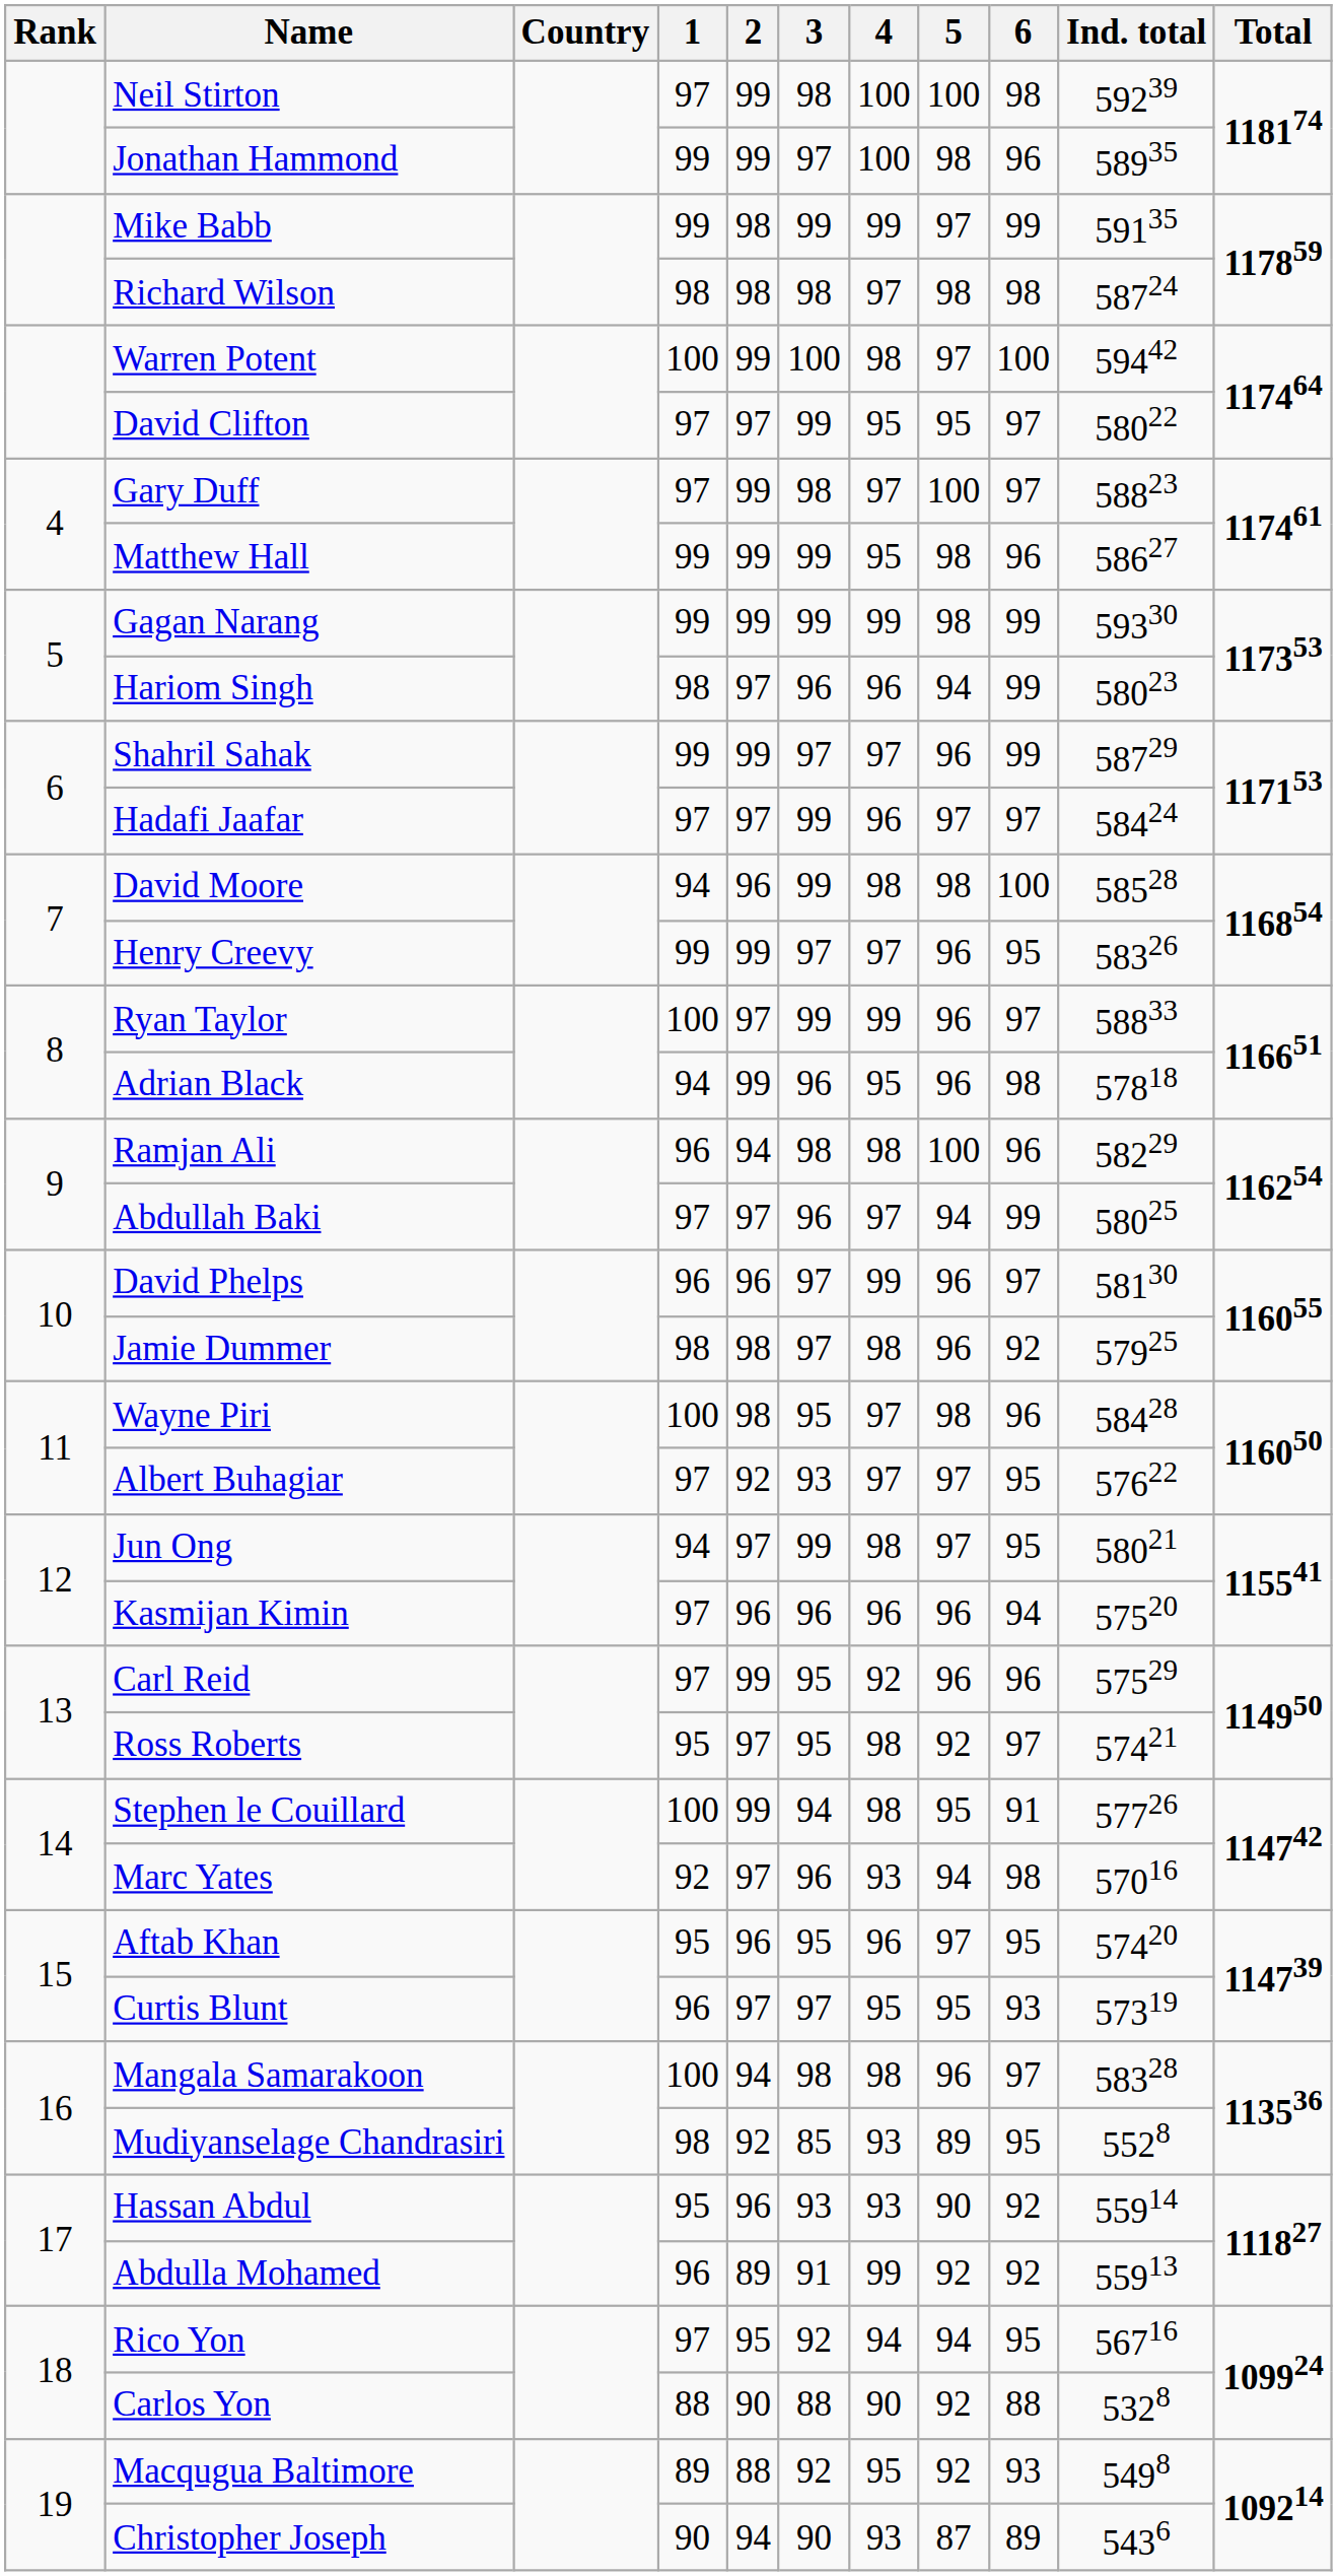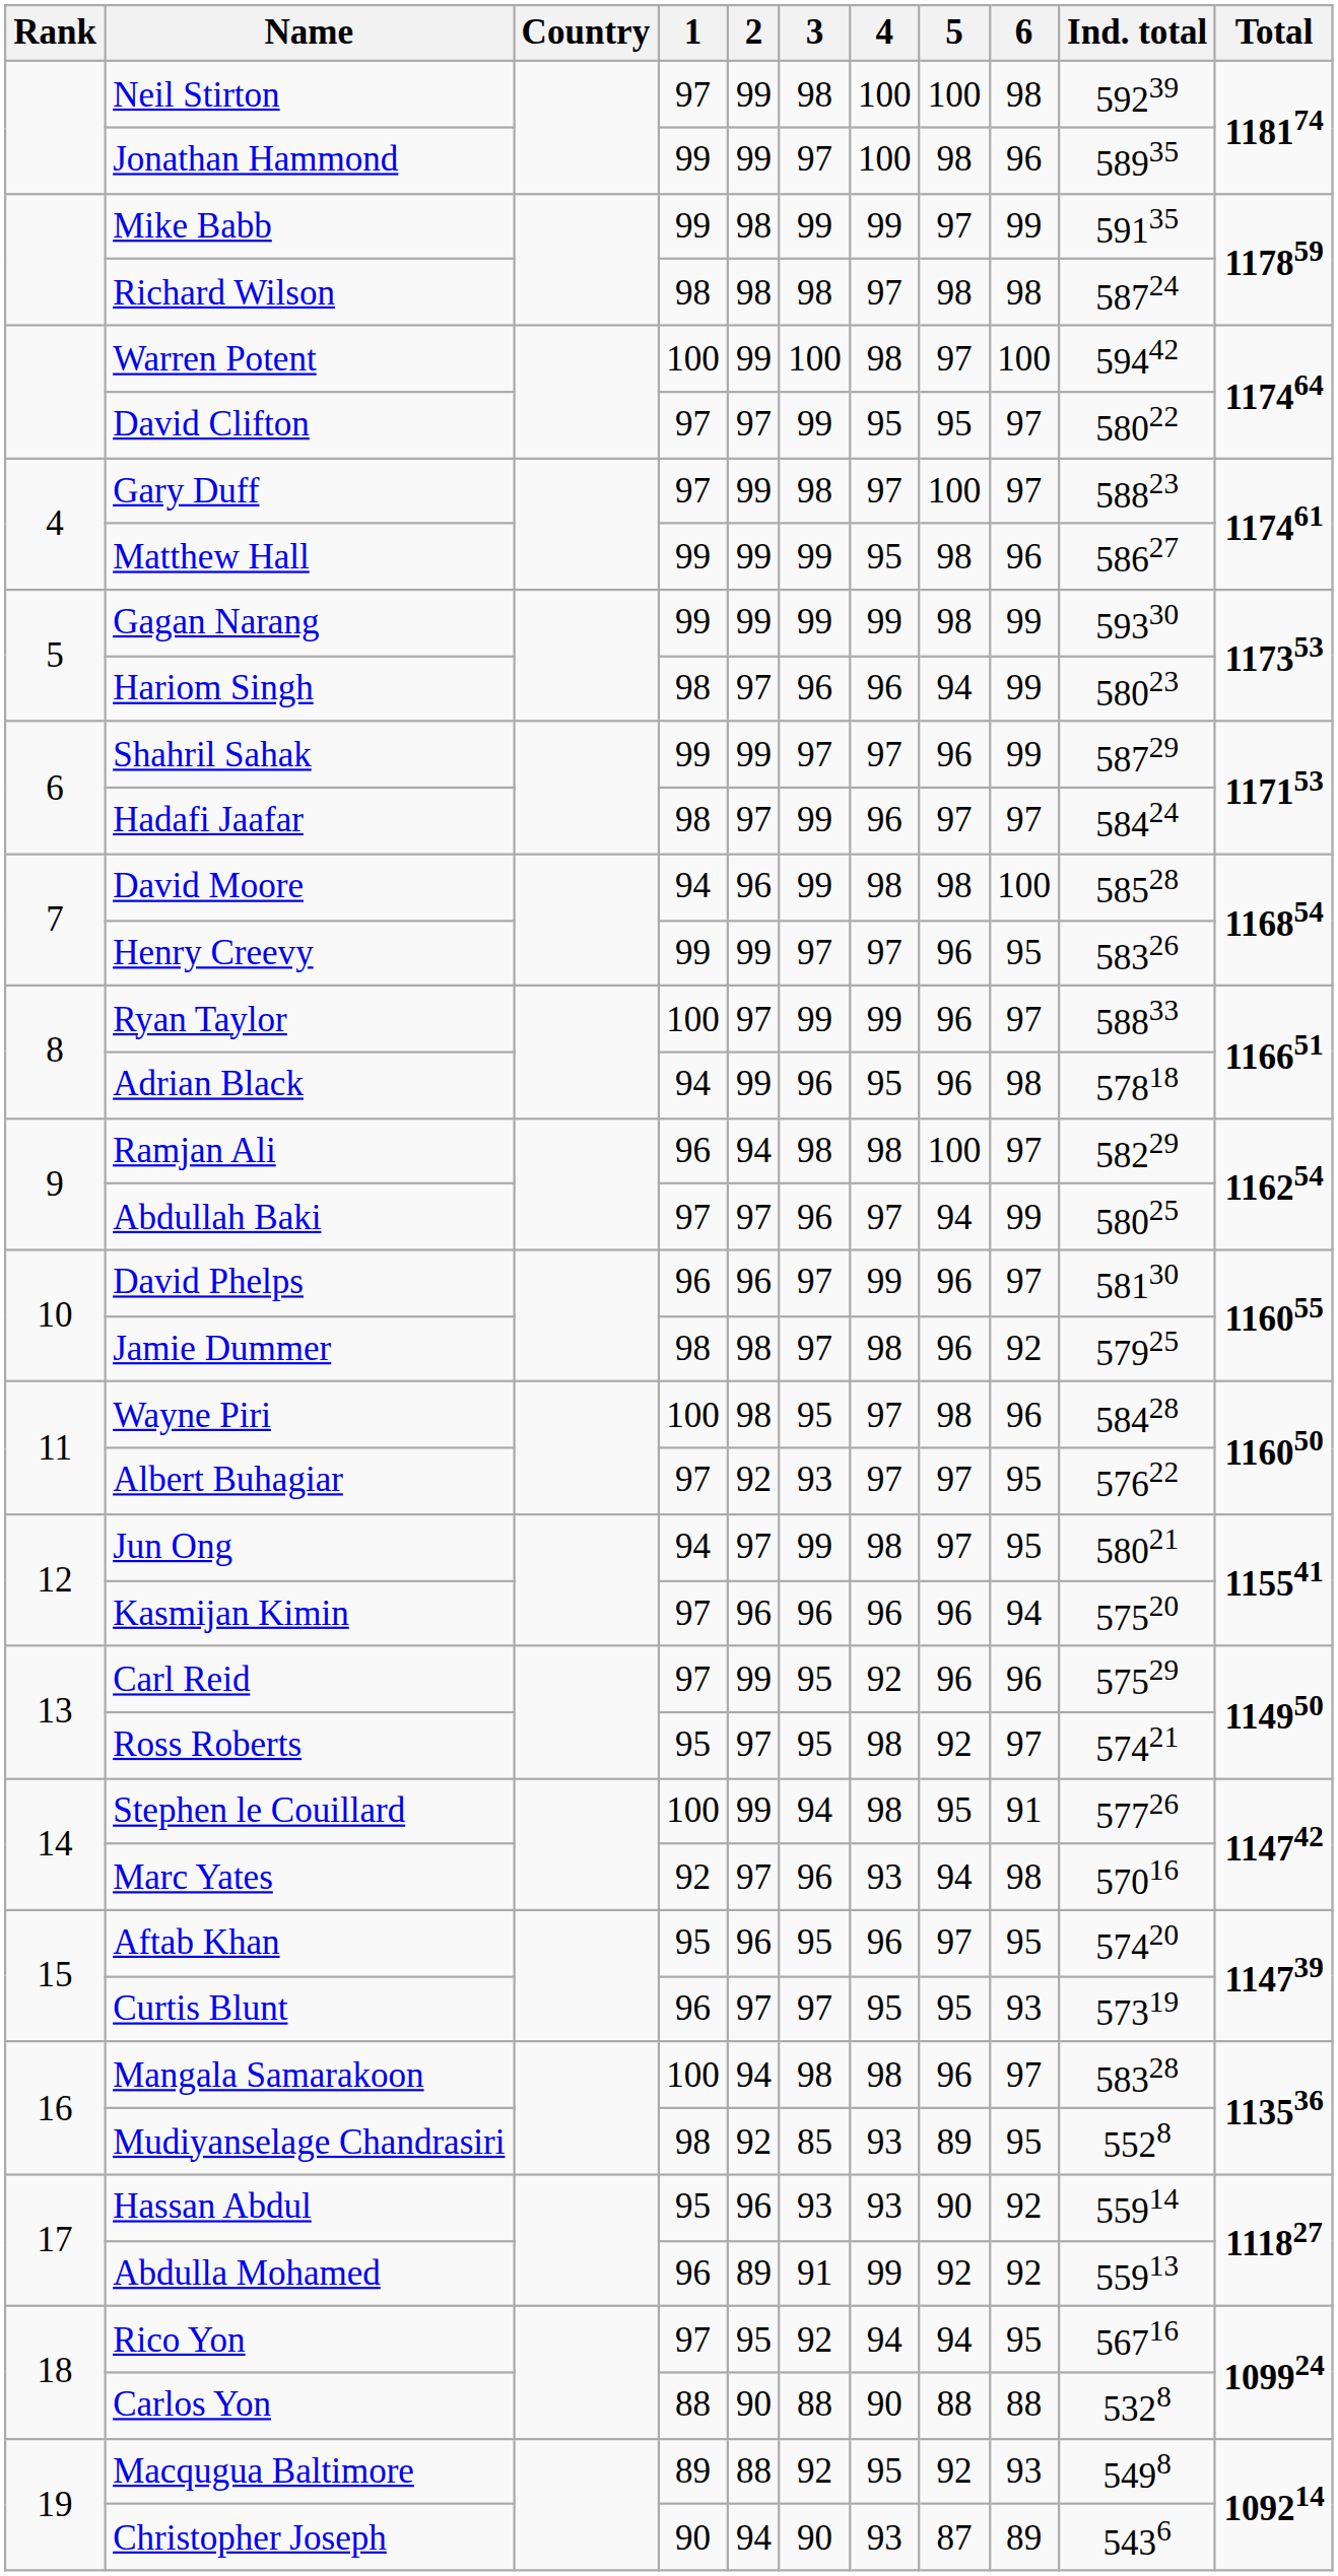 <table class="wikitable sortable" style="text-align:center;">
 <tr>
 <th>Rank</th>
 <th>Name</th>
 <th>Country</th>
 <th>1</th>
 <th>2</th>
 <th>3</th>
 <th>4</th>
 <th>5</th>
 <th>6</th>
 <th>Ind. total</th>
 <th>Total</th>
 </tr>
 <tr>
 <td rowspan=2></td>
 <td align=left><a href='#'>Neil Stirton</a></td>
 <td rowspan=2></td>
 <td>97</td>
 <td>99</td>
 <td>98</td>
 <td>100</td>
 <td>100</td>
 <td>98</td>
 <td>592<sup>39</sup></td>
 <td rowspan=2><strong>1181<sup>74</sup></strong></td>
 </tr>
 <tr>
 <td align=left><a href='#'>Jonathan Hammond</a></td>
 <td>99</td>
 <td>99</td>
 <td>97</td>
 <td>100</td>
 <td>98</td>
 <td>96</td>
 <td>589<sup>35</sup></td>
 </tr>
 <tr>
 <td rowspan=2></td>
 <td align=left><a href='#'>Mike Babb</a></td>
 <td rowspan=2></td>
 <td>99</td>
 <td>98</td>
 <td>99</td>
 <td>99</td>
 <td>97</td>
 <td>99</td>
 <td>591<sup>35</sup></td>
 <td rowspan=2><strong>1178<sup>59</sup></strong></td>
 </tr>
 <tr>
 <td align=left><a href='#'>Richard Wilson</a></td>
 <td>98</td>
 <td>98</td>
 <td>98</td>
 <td>97</td>
 <td>98</td>
 <td>98</td>
 <td>587<sup>24</sup></td>
 </tr>
 <tr>
 <td rowspan=2></td>
 <td align=left><a href='#'>Warren Potent</a></td>
 <td rowspan=2></td>
 <td>100</td>
 <td>99</td>
 <td>100</td>
 <td>98</td>
 <td>97</td>
 <td>100</td>
 <td>594<sup>42</sup></td>
 <td rowspan=2><strong>1174<sup>64</sup></strong></td>
 </tr>
 <tr>
 <td align=left><a href='#'>David Clifton</a></td>
 <td>97</td>
 <td>97</td>
 <td>99</td>
 <td>95</td>
 <td>95</td>
 <td>97</td>
 <td>580<sup>22</sup></td>
 </tr>
 <tr>
 <td rowspan=2>4</td>
 <td align=left><a href='#'>Gary Duff</a></td>
 <td rowspan=2></td>
 <td>97</td>
 <td>99</td>
 <td>98</td>
 <td>97</td>
 <td>100</td>
 <td>97</td>
 <td>588<sup>23</sup></td>
 <td rowspan=2><strong>1174<sup>61</sup></strong></td>
 </tr>
 <tr>
 <td align=left><a href='#'>Matthew Hall</a></td>
 <td>99</td>
 <td>99</td>
 <td>99</td>
 <td>95</td>
 <td>98</td>
 <td>96</td>
 <td>586<sup>27</sup></td>
 </tr>
 <tr>
 <td rowspan=2>5</td>
 <td align=left><a href='#'>Gagan Narang</a></td>
 <td rowspan=2></td>
 <td>99</td>
 <td>99</td>
 <td>99</td>
 <td>99</td>
 <td>98</td>
 <td>99</td>
 <td>593<sup>30</sup></td>
 <td rowspan=2><strong>1173<sup>53</sup></strong></td>
 </tr>
 <tr>
 <td align=left><a href='#'>Hariom Singh</a></td>
 <td>98</td>
 <td>97</td>
 <td>96</td>
 <td>96</td>
 <td>94</td>
 <td>99</td>
 <td>580<sup>23</sup></td>
 </tr>
 <tr>
 <td rowspan=2>6</td>
 <td align=left><a href='#'>Shahril Sahak</a></td>
 <td rowspan=2></td>
 <td>99</td>
 <td>99</td>
 <td>97</td>
 <td>97</td>
 <td>96</td>
 <td>99</td>
 <td>587<sup>29</sup></td>
 <td rowspan=2><strong>1171<sup>53</sup></strong></td>
 </tr>
 <tr>
 <td align=left><a href='#'>Hadafi Jaafar</a></td>
-<td>97</td>
+<td>98</td>
 <td>97</td>
 <td>99</td>
 <td>96</td>
 <td>97</td>
 <td>97</td>
 <td>584<sup>24</sup></td>
 </tr>
 <tr>
 <td rowspan=2>7</td>
 <td align=left><a href='#'>David Moore</a></td>
 <td rowspan=2></td>
 <td>94</td>
 <td>96</td>
 <td>99</td>
 <td>98</td>
 <td>98</td>
 <td>100</td>
 <td>585<sup>28</sup></td>
 <td rowspan=2><strong>1168<sup>54</sup></strong></td>
 </tr>
 <tr>
 <td align=left><a href='#'>Henry Creevy</a></td>
 <td>99</td>
 <td>99</td>
 <td>97</td>
 <td>97</td>
 <td>96</td>
 <td>95</td>
 <td>583<sup>26</sup></td>
 </tr>
 <tr>
 <td rowspan=2>8</td>
 <td align=left><a href='#'>Ryan Taylor</a></td>
 <td rowspan=2></td>
 <td>100</td>
 <td>97</td>
 <td>99</td>
 <td>99</td>
 <td>96</td>
 <td>97</td>
 <td>588<sup>33</sup></td>
 <td rowspan=2><strong>1166<sup>51</sup></strong></td>
 </tr>
 <tr>
 <td align=left><a href='#'>Adrian Black</a></td>
 <td>94</td>
 <td>99</td>
 <td>96</td>
 <td>95</td>
 <td>96</td>
 <td>98</td>
 <td>578<sup>18</sup></td>
 </tr>
 <tr>
 <td rowspan=2>9</td>
 <td align=left><a href='#'>Ramjan Ali</a></td>
 <td rowspan=2></td>
 <td>96</td>
 <td>94</td>
 <td>98</td>
 <td>98</td>
 <td>100</td>
-<td>96</td>
+<td>97</td>
 <td>582<sup>29</sup></td>
 <td rowspan=2><strong>1162<sup>54</sup></strong></td>
 </tr>
 <tr>
 <td align=left><a href='#'>Abdullah Baki</a></td>
 <td>97</td>
 <td>97</td>
 <td>96</td>
 <td>97</td>
 <td>94</td>
 <td>99</td>
 <td>580<sup>25</sup></td>
 </tr>
 <tr>
 <td rowspan=2>10</td>
 <td align=left><a href='#'>David Phelps</a></td>
 <td rowspan=2></td>
 <td>96</td>
 <td>96</td>
 <td>97</td>
 <td>99</td>
 <td>96</td>
 <td>97</td>
 <td>581<sup>30</sup></td>
 <td rowspan=2><strong>1160<sup>55</sup></strong></td>
 </tr>
 <tr>
 <td align=left><a href='#'>Jamie Dummer</a></td>
 <td>98</td>
 <td>98</td>
 <td>97</td>
 <td>98</td>
 <td>96</td>
 <td>92</td>
 <td>579<sup>25</sup></td>
 </tr>
 <tr>
 <td rowspan=2>11</td>
 <td align=left><a href='#'>Wayne Piri</a></td>
 <td rowspan=2></td>
 <td>100</td>
 <td>98</td>
 <td>95</td>
 <td>97</td>
 <td>98</td>
 <td>96</td>
 <td>584<sup>28</sup></td>
 <td rowspan=2><strong>1160<sup>50</sup></strong></td>
 </tr>
 <tr>
 <td align=left><a href='#'>Albert Buhagiar</a></td>
 <td>97</td>
 <td>92</td>
 <td>93</td>
 <td>97</td>
 <td>97</td>
 <td>95</td>
 <td>576<sup>22</sup></td>
 </tr>
 <tr>
 <td rowspan=2>12</td>
 <td align=left><a href='#'>Jun Ong</a></td>
 <td rowspan=2></td>
 <td>94</td>
 <td>97</td>
 <td>99</td>
 <td>98</td>
 <td>97</td>
 <td>95</td>
 <td>580<sup>21</sup></td>
 <td rowspan=2><strong>1155<sup>41</sup></strong></td>
 </tr>
 <tr>
 <td align=left><a href='#'>Kasmijan Kimin</a></td>
 <td>97</td>
 <td>96</td>
 <td>96</td>
 <td>96</td>
 <td>96</td>
 <td>94</td>
 <td>575<sup>20</sup></td>
 </tr>
 <tr>
 <td rowspan=2>13</td>
 <td align=left><a href='#'>Carl Reid</a></td>
 <td rowspan=2></td>
 <td>97</td>
 <td>99</td>
 <td>95</td>
 <td>92</td>
 <td>96</td>
 <td>96</td>
 <td>575<sup>29</sup></td>
 <td rowspan=2><strong>1149<sup>50</sup></strong></td>
 </tr>
 <tr>
 <td align=left><a href='#'>Ross Roberts</a></td>
 <td>95</td>
 <td>97</td>
 <td>95</td>
 <td>98</td>
 <td>92</td>
 <td>97</td>
 <td>574<sup>21</sup></td>
 </tr>
 <tr>
 <td rowspan=2>14</td>
 <td align=left><a href='#'>Stephen le Couillard</a></td>
 <td rowspan=2></td>
 <td>100</td>
 <td>99</td>
 <td>94</td>
 <td>98</td>
 <td>95</td>
 <td>91</td>
 <td>577<sup>26</sup></td>
 <td rowspan=2><strong>1147<sup>42</sup></strong></td>
 </tr>
 <tr>
 <td align=left><a href='#'>Marc Yates</a></td>
 <td>92</td>
 <td>97</td>
 <td>96</td>
 <td>93</td>
 <td>94</td>
 <td>98</td>
 <td>570<sup>16</sup></td>
 </tr>
 <tr>
 <td rowspan=2>15</td>
 <td align=left><a href='#'>Aftab Khan</a></td>
 <td rowspan=2></td>
 <td>95</td>
 <td>96</td>
 <td>95</td>
 <td>96</td>
 <td>97</td>
 <td>95</td>
 <td>574<sup>20</sup></td>
 <td rowspan=2><strong>1147<sup>39</sup></strong></td>
 </tr>
 <tr>
 <td align=left><a href='#'>Curtis Blunt</a></td>
 <td>96</td>
 <td>97</td>
 <td>97</td>
 <td>95</td>
 <td>95</td>
 <td>93</td>
 <td>573<sup>19</sup></td>
 </tr>
 <tr>
 <td rowspan=2>16</td>
 <td align=left><a href='#'>Mangala Samarakoon</a></td>
 <td rowspan=2></td>
 <td>100</td>
 <td>94</td>
 <td>98</td>
 <td>98</td>
 <td>96</td>
 <td>97</td>
 <td>583<sup>28</sup></td>
 <td rowspan=2><strong>1135<sup>36</sup></strong></td>
 </tr>
 <tr>
 <td align=left><a href='#'>Mudiyanselage Chandrasiri</a></td>
 <td>98</td>
 <td>92</td>
 <td>85</td>
 <td>93</td>
 <td>89</td>
 <td>95</td>
 <td>552<sup>8</sup></td>
 </tr>
 <tr>
 <td rowspan=2>17</td>
 <td align=left><a href='#'>Hassan Abdul</a></td>
 <td rowspan=2></td>
 <td>95</td>
 <td>96</td>
 <td>93</td>
 <td>93</td>
 <td>90</td>
 <td>92</td>
 <td>559<sup>14</sup></td>
 <td rowspan=2><strong>1118<sup>27</sup></strong></td>
 </tr>
 <tr>
 <td align=left><a href='#'>Abdulla Mohamed</a></td>
 <td>96</td>
 <td>89</td>
 <td>91</td>
 <td>99</td>
 <td>92</td>
 <td>92</td>
 <td>559<sup>13</sup></td>
 </tr>
 <tr>
 <td rowspan=2>18</td>
 <td align=left><a href='#'>Rico Yon</a></td>
 <td rowspan=2></td>
 <td>97</td>
 <td>95</td>
 <td>92</td>
 <td>94</td>
 <td>94</td>
 <td>95</td>
 <td>567<sup>16</sup></td>
 <td rowspan=2><strong>1099<sup>24</sup></strong></td>
 </tr>
 <tr>
 <td align=left><a href='#'>Carlos Yon</a></td>
 <td>88</td>
 <td>90</td>
 <td>88</td>
 <td>90</td>
-<td>92</td>
+<td>88</td>
 <td>88</td>
 <td>532<sup>8</sup></td>
 </tr>
 <tr>
 <td rowspan=2>19</td>
 <td align=left><a href='#'>Macqugua Baltimore</a></td>
 <td rowspan=2></td>
 <td>89</td>
 <td>88</td>
 <td>92</td>
 <td>95</td>
 <td>92</td>
 <td>93</td>
 <td>549<sup>8</sup></td>
 <td rowspan=2><strong>1092<sup>14</sup></strong></td>
 </tr>
 <tr>
 <td align=left><a href='#'>Christopher Joseph</a></td>
 <td>90</td>
 <td>94</td>
 <td>90</td>
 <td>93</td>
 <td>87</td>
 <td>89</td>
 <td>543<sup>6</sup></td>
 </tr>
 </table>
